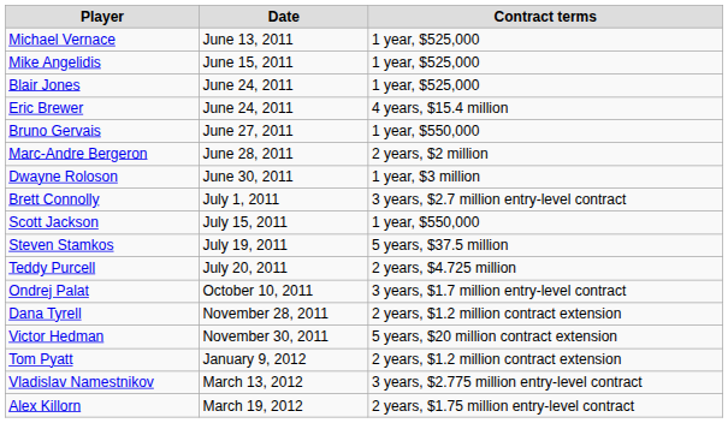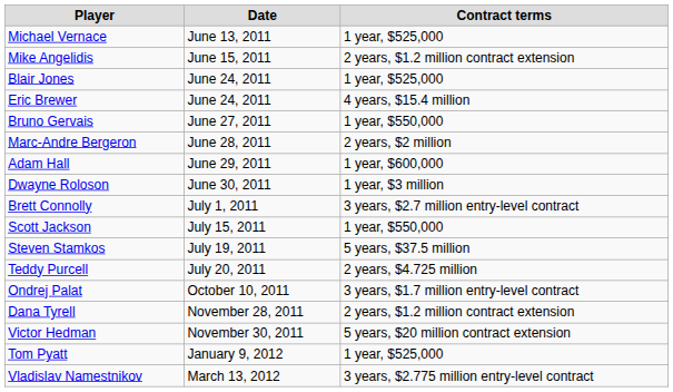 <table class="wikitable" width=90%>
 <tr align="center" bgcolor="#dddddd">
 <td><strong>Player</strong></td>
 <td><strong>Date</strong></td>
 <td><strong>Contract terms</strong></td>
 </tr>
 <tr>
 <td><a href='#'>Michael Vernace</a></td>
 <td>June 13, 2011</td>
 <td>1 year, $525,000</td>
 </tr>
 <tr>
 <td><a href='#'>Mike Angelidis</a></td>
 <td>June 15, 2011</td>
-<td>1 year, $525,000</td>
+<td>2 years, $1.2 million contract extension</td>
 </tr>
 <tr>
 <td><a href='#'>Blair Jones</a></td>
 <td>June 24, 2011</td>
 <td>1 year, $525,000</td>
 </tr>
 <tr>
 <td><a href='#'>Eric Brewer</a></td>
 <td>June 24, 2011</td>
 <td>4 years, $15.4 million</td>
 </tr>
 <tr>
 <td><a href='#'>Bruno Gervais</a></td>
 <td>June 27, 2011</td>
 <td>1 year, $550,000</td>
 </tr>
 <tr>
 <td><a href='#'>Marc-Andre Bergeron</a></td>
 <td>June 28, 2011</td>
 <td>2 years, $2 million</td>
+</tr>
+<tr>
+<td><a href='#'>Adam Hall</a></td>
+<td>June 29, 2011</td>
+<td>1 year, $600,000</td>
 </tr>
 <tr>
 <td><a href='#'>Dwayne Roloson</a></td>
 <td>June 30, 2011</td>
 <td>1 year, $3 million</td>
 </tr>
 <tr>
 <td><a href='#'>Brett Connolly</a></td>
 <td>July 1, 2011</td>
 <td>3 years, $2.7 million entry-level contract</td>
 </tr>
 <tr>
 <td><a href='#'>Scott Jackson</a></td>
 <td>July 15, 2011</td>
 <td>1 year, $550,000</td>
 </tr>
 <tr>
 <td><a href='#'>Steven Stamkos</a></td>
 <td>July 19, 2011</td>
 <td>5 years, $37.5 million</td>
 </tr>
 <tr>
 <td><a href='#'>Teddy Purcell</a></td>
 <td>July 20, 2011</td>
 <td>2 years, $4.725 million</td>
 </tr>
 <tr>
 <td><a href='#'>Ondrej Palat</a></td>
 <td>October 10, 2011</td>
 <td>3 years, $1.7 million entry-level contract</td>
 </tr>
 <tr>
 <td><a href='#'>Dana Tyrell</a></td>
 <td>November 28, 2011</td>
 <td>2 years, $1.2 million contract extension</td>
 </tr>
 <tr>
 <td><a href='#'>Victor Hedman</a></td>
 <td>November 30, 2011</td>
 <td>5 years, $20 million contract extension</td>
 </tr>
 <tr>
 <td><a href='#'>Tom Pyatt</a></td>
 <td>January 9, 2012</td>
-<td>2 years, $1.2 million contract extension</td>
+<td>1 year, $525,000</td>
 </tr>
 <tr>
 <td><a href='#'>Vladislav Namestnikov</a></td>
 <td>March 13, 2012</td>
 <td>3 years, $2.775 million entry-level contract</td>
 </tr>
-<tr>
-<td><a href='#'>Alex Killorn</a></td>
-<td>March 19, 2012</td>
-<td>2 years, $1.75 million entry-level contract<br></td>
-</tr>
 </table>
